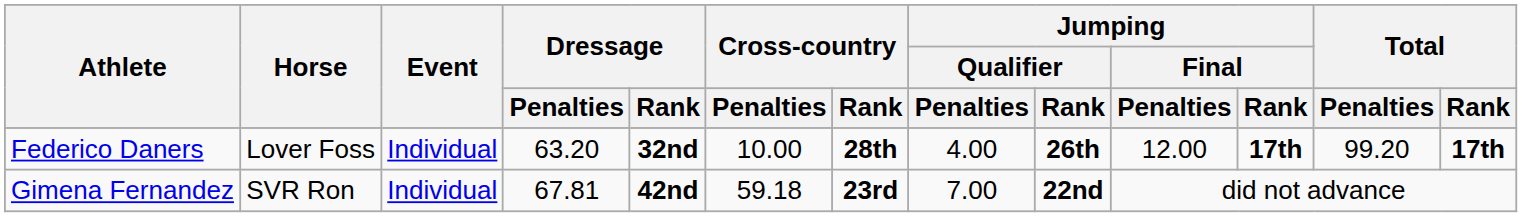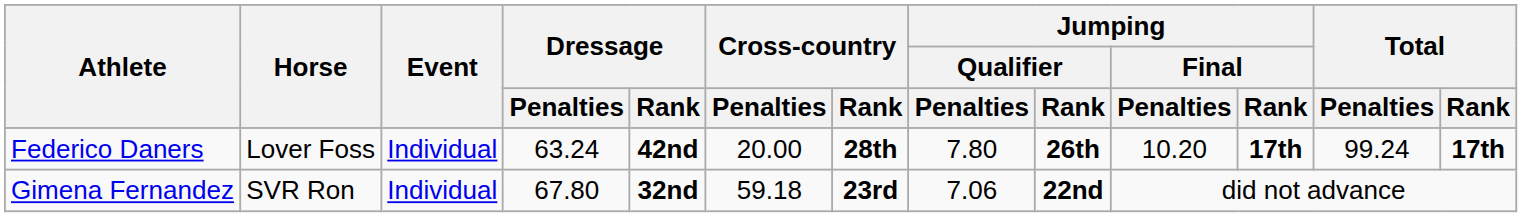 <table class="wikitable" border="1" style="font-size:90%">
 <tr>
 <th rowspan=3>Athlete</th>
 <th rowspan=3>Horse</th>
 <th rowspan=3>Event</th>
 <th colspan=2 rowspan=2>Dressage</th>
 <th colspan=2 rowspan=2>Cross-country</th>
 <th colspan=4>Jumping</th>
 <th colspan=2 rowspan=2>Total</th>
 </tr>
 <tr>
 <th colspan=2>Qualifier</th>
 <th colspan=2>Final</th>
 </tr>
 <tr>
 <th>Penalties</th>
 <th>Rank</th>
 <th>Penalties</th>
 <th>Rank</th>
 <th>Penalties</th>
 <th>Rank</th>
 <th>Penalties</th>
 <th>Rank</th>
 <th>Penalties</th>
 <th>Rank</th>
 </tr>
 <tr>
 <td><a href='#'>Federico Daners</a></td>
 <td>Lover Foss</td>
 <td><a href='#'>Individual</a></td>
-<td align=center>63.20</td>
-<td align=center><strong>32nd</strong></td>
-<td align=center>10.00</td>
+<td align=center>63.24</td>
+<td align=center><strong>42nd</strong></td>
+<td align=center>20.00</td>
 <td align=center><strong>28th</strong></td>
-<td align=center>4.00</td>
+<td align=center>7.80</td>
 <td align=center><strong>26th</strong></td>
-<td align=center>12.00</td>
+<td align=center>10.20</td>
 <td align=center><strong>17th</strong></td>
-<td align=center>99.20</td>
+<td align=center>99.24</td>
 <td align=center><strong>17th</strong></td>
 </tr>
 <tr>
 <td><a href='#'>Gimena Fernandez</a></td>
 <td>SVR Ron</td>
 <td><a href='#'>Individual</a></td>
-<td align=center>67.81</td>
-<td align=center><strong>42nd</strong></td>
+<td align=center>67.80</td>
+<td align=center><strong>32nd</strong></td>
 <td align=center>59.18</td>
 <td align=center><strong>23rd</strong></td>
-<td align=center>7.00</td>
+<td align=center>7.06</td>
 <td align=center><strong>22nd</strong></td>
 <td align=center colspan="7">did not advance</td>
 </tr>
 </table>
